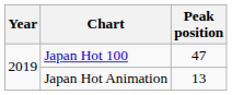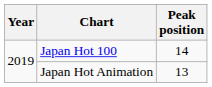 <table class="wikitable">
 <tr>
 <th>Year</th>
 <th>Chart</th>
 <th>Peak<br>position</th>
 </tr>
 <tr>
 <td rowspan="2">2019</td>
 <td><a href='#'>Japan Hot 100</a></td>
-<td style="text-align:center">47</td>
+<td style="text-align:center">14</td>
 </tr>
 <tr>
 <td>Japan Hot Animation </td>
 <td style="text-align:center">13</td>
 </tr>
 </table>
